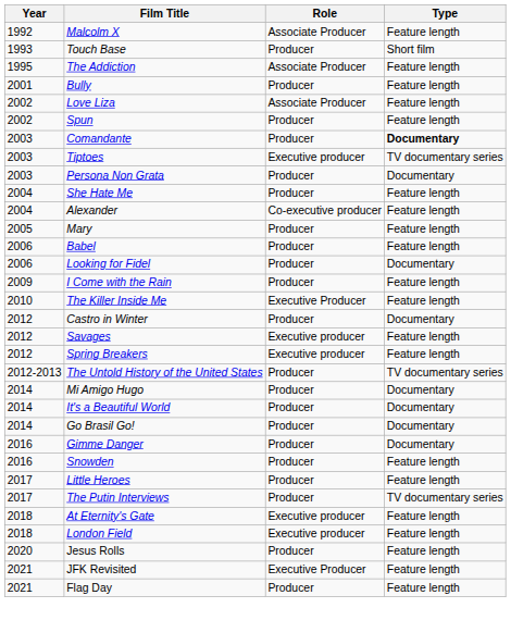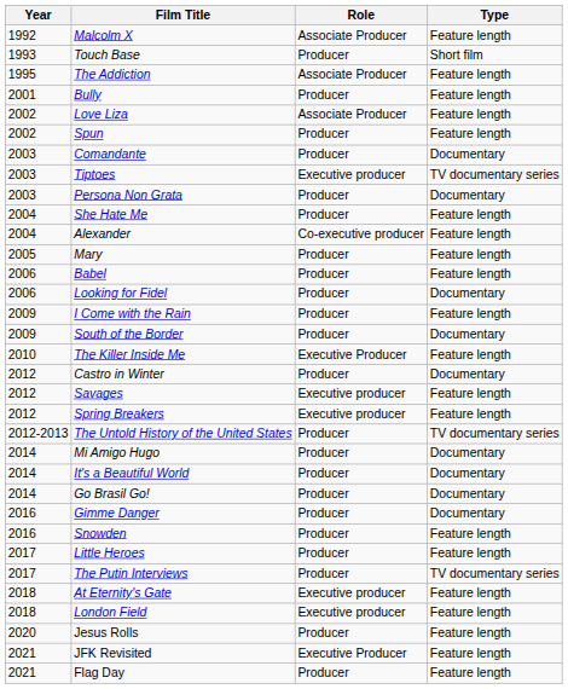 <table class="wikitable">
 <tr>
 <th>Year</th>
 <th>Film Title</th>
 <th>Role</th>
 <th>Type</th>
 </tr>
 <tr>
 <td>1992</td>
 <td><a href='#'><em>Malcolm X</em></a></td>
 <td>Associate Producer</td>
 <td>Feature length</td>
 </tr>
 <tr>
 <td>1993</td>
 <td><em>Touch Base</em></td>
 <td>Producer</td>
 <td>Short film</td>
 </tr>
 <tr>
 <td>1995</td>
 <td><em><a href='#'>The Addiction</a></em></td>
 <td>Associate Producer</td>
 <td>Feature length</td>
 </tr>
 <tr>
 <td>2001</td>
 <td><a href='#'><em>Bully</em></a></td>
 <td>Producer</td>
 <td>Feature length</td>
 </tr>
 <tr>
 <td>2002</td>
 <td><em><a href='#'>Love Liza</a></em></td>
 <td>Associate Producer</td>
 <td>Feature length</td>
 </tr>
 <tr>
 <td>2002</td>
 <td><em><a href='#'>Spun</a></em></td>
 <td>Producer</td>
 <td>Feature length</td>
 </tr>
 <tr>
 <td>2003</td>
 <td><a href='#'><em>Comandante</em></a></td>
 <td>Producer</td>
-<td><strong>Documentary</strong></td>
+<td>Documentary</td>
 </tr>
 <tr>
 <td>2003</td>
 <td><em><a href='#'>Tiptoes</a></em></td>
 <td>Executive producer</td>
 <td>TV documentary series</td>
 </tr>
 <tr>
 <td>2003</td>
 <td><a href='#'><em>Persona Non Grata</em></a></td>
 <td>Producer</td>
 <td>Documentary</td>
 </tr>
 <tr>
 <td>2004</td>
 <td><em><a href='#'>She Hate Me</a></em></td>
 <td>Producer</td>
 <td>Feature length</td>
 </tr>
 <tr>
 <td>2004</td>
 <td><em>Alexander</em></td>
 <td>Co-executive producer</td>
 <td>Feature length</td>
 </tr>
 <tr>
 <td>2005</td>
 <td><em>Mary</em></td>
 <td>Producer</td>
 <td>Feature length</td>
 </tr>
 <tr>
 <td>2006</td>
 <td><em><a href='#'>Babel</a></em></td>
 <td>Producer</td>
 <td>Feature length</td>
 </tr>
 <tr>
 <td>2006</td>
 <td><em><a href='#'>Looking for Fidel</a></em></td>
 <td>Producer</td>
 <td>Documentary</td>
 </tr>
 <tr>
 <td>2009</td>
 <td><em><a href='#'>I Come with the Rain</a></em></td>
 <td>Producer</td>
 <td>Feature length</td>
+</tr>
+<tr>
+<td>2009</td>
+<td><a href='#'><em>South of the Border</em></a></td>
+<td>Producer</td>
+<td>Documentary</td>
 </tr>
 <tr>
 <td>2010</td>
 <td><a href='#'><em>The Killer Inside Me</em></a></td>
 <td>Executive Producer</td>
 <td>Feature length</td>
 </tr>
 <tr>
 <td>2012</td>
 <td><em>Castro in Winter</em></td>
 <td>Producer</td>
 <td>Documentary</td>
 </tr>
 <tr>
 <td>2012</td>
 <td><a href='#'><em>Savages</em></a></td>
 <td>Executive producer</td>
 <td>Feature length</td>
 </tr>
 <tr>
 <td>2012</td>
 <td><em><a href='#'>Spring Breakers</a></em></td>
 <td>Executive producer</td>
 <td>Feature length</td>
 </tr>
 <tr>
 <td>2012-2013</td>
 <td><em><a href='#'>The Untold History of the United States</a></em></td>
 <td>Producer</td>
 <td>TV documentary series</td>
 </tr>
 <tr>
 <td>2014</td>
 <td><em>Mi Amigo Hugo</em></td>
 <td>Producer</td>
 <td>Documentary</td>
 </tr>
 <tr>
 <td>2014</td>
 <td><em><a href='#'>It's a Beautiful World</a></em></td>
 <td>Producer</td>
 <td>Documentary</td>
 </tr>
 <tr>
 <td>2014</td>
 <td><em>Go Brasil Go!</em></td>
 <td>Producer</td>
 <td>Documentary</td>
 </tr>
 <tr>
 <td>2016</td>
 <td><em><a href='#'>Gimme Danger</a></em></td>
 <td>Producer</td>
 <td>Documentary</td>
 </tr>
 <tr>
 <td>2016</td>
 <td><a href='#'><em>Snowden</em></a></td>
 <td>Producer</td>
 <td>Feature length</td>
 </tr>
 <tr>
 <td>2017</td>
 <td><a href='#'><em>Little Heroes</em></a></td>
 <td>Producer</td>
 <td>Feature length</td>
 </tr>
 <tr>
 <td>2017</td>
 <td><em><a href='#'>The Putin Interviews</a></em></td>
 <td>Producer</td>
 <td>TV documentary series</td>
 </tr>
 <tr>
 <td>2018</td>
 <td><a href='#'><em>At Eternity's Gate</em></a></td>
 <td>Executive producer</td>
 <td>Feature length</td>
 </tr>
 <tr>
 <td>2018</td>
 <td><a href='#'><em>London Field</em></a></td>
 <td>Executive producer</td>
 <td>Feature length</td>
 </tr>
 <tr>
 <td>2020</td>
 <td>Jesus Rolls</td>
 <td>Producer</td>
 <td>Feature length</td>
 </tr>
 <tr>
 <td>2021</td>
 <td>JFK Revisited</td>
 <td>Executive Producer</td>
 <td>Feature length</td>
 </tr>
 <tr>
 <td>2021</td>
 <td>Flag Day</td>
 <td>Producer</td>
 <td>Feature length</td>
 </tr>
 </table>
